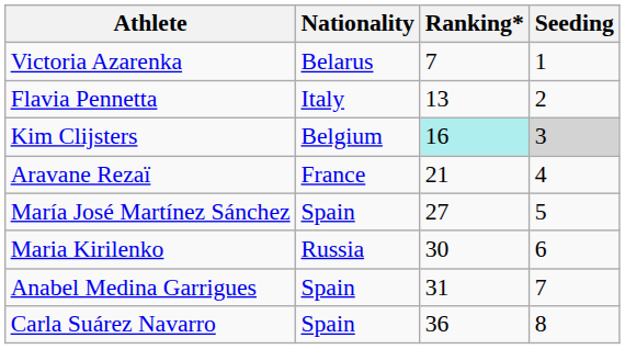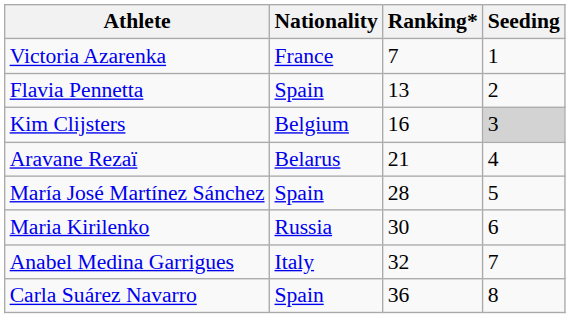 <table class="wikitable" border="1">
 <tr>
 <th>Athlete</th>
 <th>Nationality</th>
 <th>Ranking*</th>
 <th>Seeding</th>
 </tr>
 <tr>
 <td><a href='#'>Victoria Azarenka</a></td>
-<td> <a href='#'>Belarus</a></td>
+<td> <a href='#'>France</a></td>
 <td>7</td>
 <td>1</td>
 </tr>
 <tr>
 <td><a href='#'>Flavia Pennetta</a></td>
-<td> <a href='#'>Italy</a></td>
+<td> <a href='#'>Spain</a></td>
 <td>13</td>
 <td>2</td>
 </tr>
 <tr>
 <td><a href='#'>Kim Clijsters</a></td>
 <td> <a href='#'>Belgium</a></td>
-<td style="background: paleturquoise;">16</td>
+<td>16</td>
 <td style="background: lightgrey;">3</td>
 </tr>
 <tr>
 <td><a href='#'>Aravane Rezaï</a></td>
-<td> <a href='#'>France</a></td>
+<td> <a href='#'>Belarus</a></td>
 <td>21</td>
 <td>4</td>
 </tr>
 <tr>
 <td><a href='#'>María José Martínez Sánchez</a></td>
 <td> <a href='#'>Spain</a></td>
-<td>27</td>
+<td>28</td>
 <td>5</td>
 </tr>
 <tr>
 <td><a href='#'>Maria Kirilenko</a></td>
 <td> <a href='#'>Russia</a></td>
 <td>30</td>
 <td>6</td>
 </tr>
 <tr>
 <td><a href='#'>Anabel Medina Garrigues</a></td>
-<td> <a href='#'>Spain</a></td>
-<td>31</td>
+<td> <a href='#'>Italy</a></td>
+<td>32</td>
 <td>7</td>
 </tr>
 <tr>
 <td><a href='#'>Carla Suárez Navarro</a></td>
 <td> <a href='#'>Spain</a></td>
 <td>36</td>
 <td>8</td>
 </tr>
 </table>
